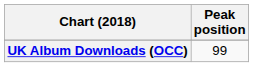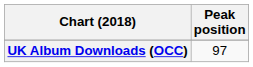 <table class="wikitable sortable plainrowheaders" style="text-align:center">
 <tr>
 <th scope="col">Chart (2018)</th>
 <th scope="col">Peak<br> position</th>
 </tr>
 <tr>
 </tr>
 <tr>
 <th scope="row"><a href='#'>UK Album Downloads</a> (<a href='#'>OCC</a>)</th>
-<td>99</td>
+<td>97</td>
 </tr>
 </table>
